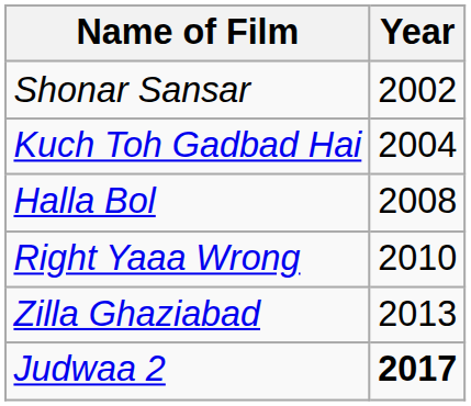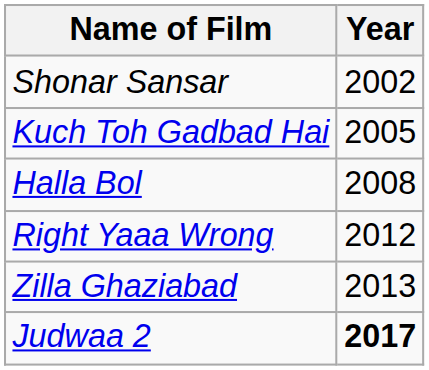 <table class="wikitable">
 <tr>
 <th>Name of Film</th>
 <th>Year</th>
 </tr>
 <tr>
 <td><em>Shonar Sansar</em></td>
 <td>2002</td>
 </tr>
 <tr>
 <td><em><a href='#'>Kuch Toh Gadbad Hai</a></em></td>
-<td>2004</td>
+<td>2005</td>
 </tr>
 <tr>
 <td><em><a href='#'>Halla Bol</a></em></td>
 <td>2008</td>
 </tr>
 <tr>
 <td><em><a href='#'>Right Yaaa Wrong</a></em></td>
-<td>2010</td>
+<td>2012</td>
 </tr>
 <tr>
 <td><em><a href='#'>Zilla Ghaziabad</a></em></td>
 <td>2013</td>
 </tr>
 <tr>
 <td><em><a href='#'>Judwaa 2</a></em></td>
 <td><strong>2017</strong></td>
 </tr>
 </table>
